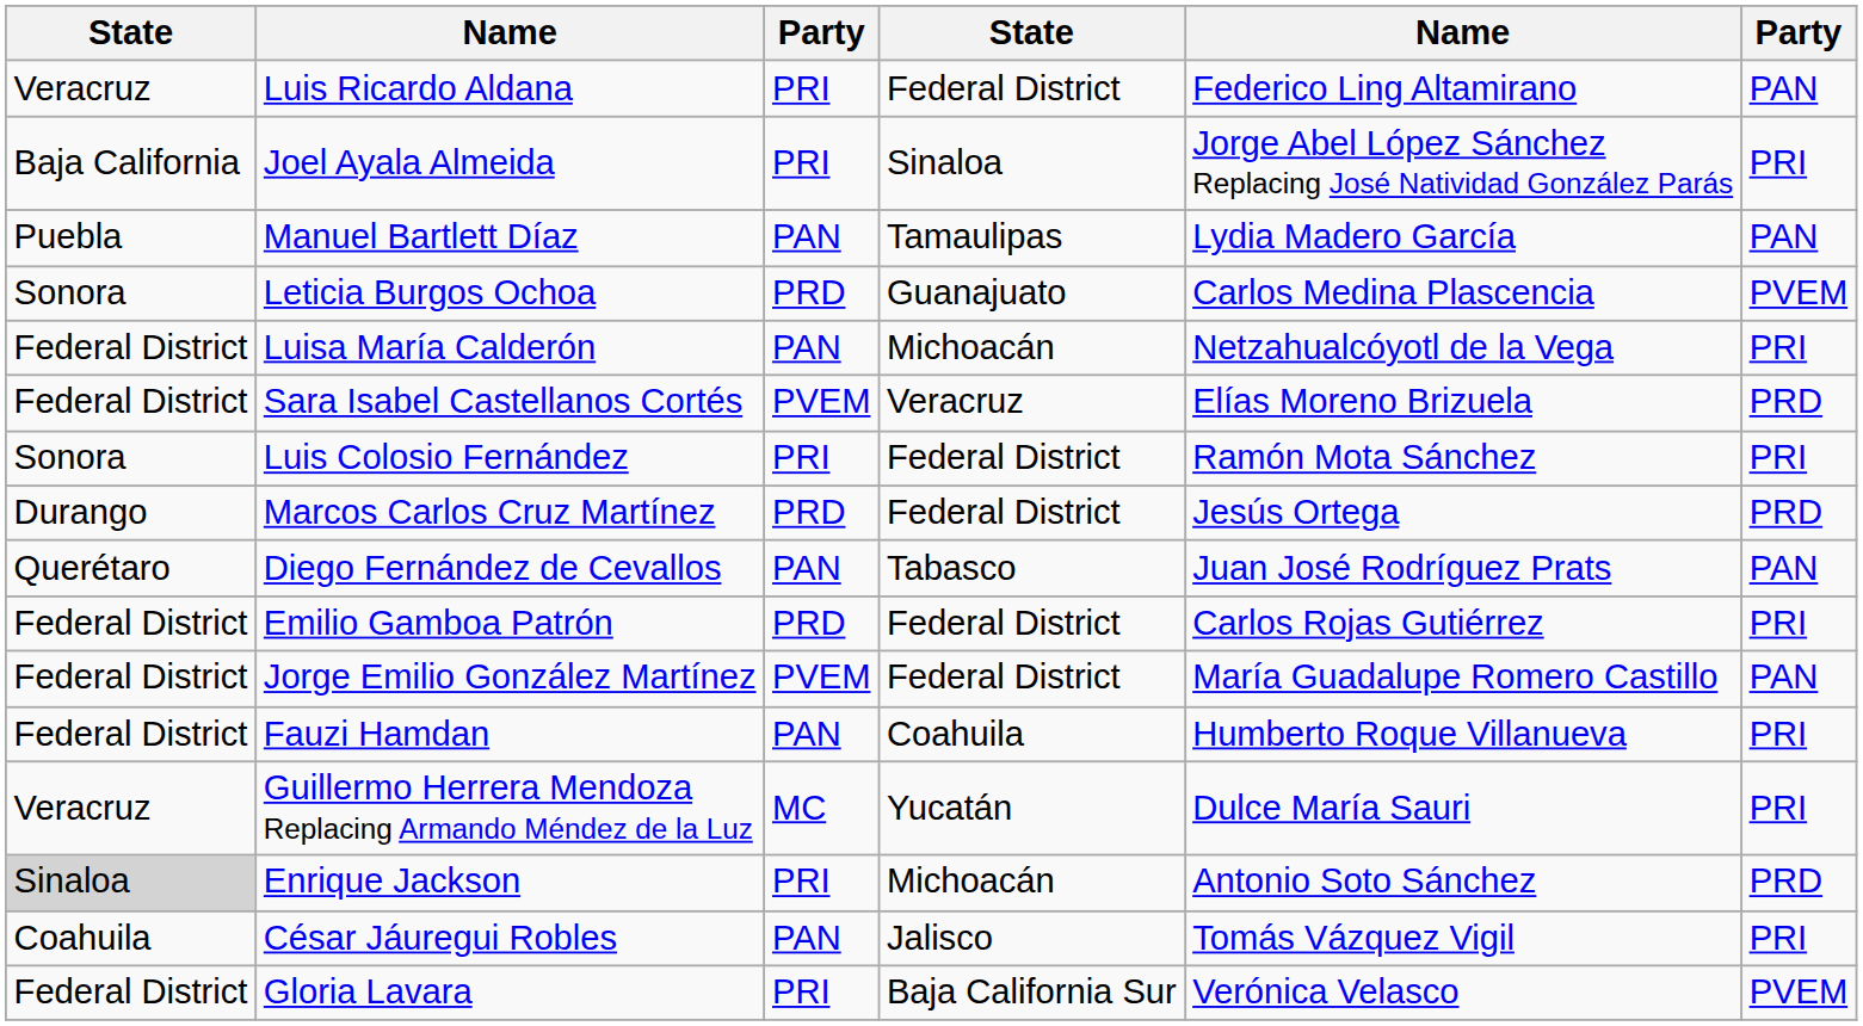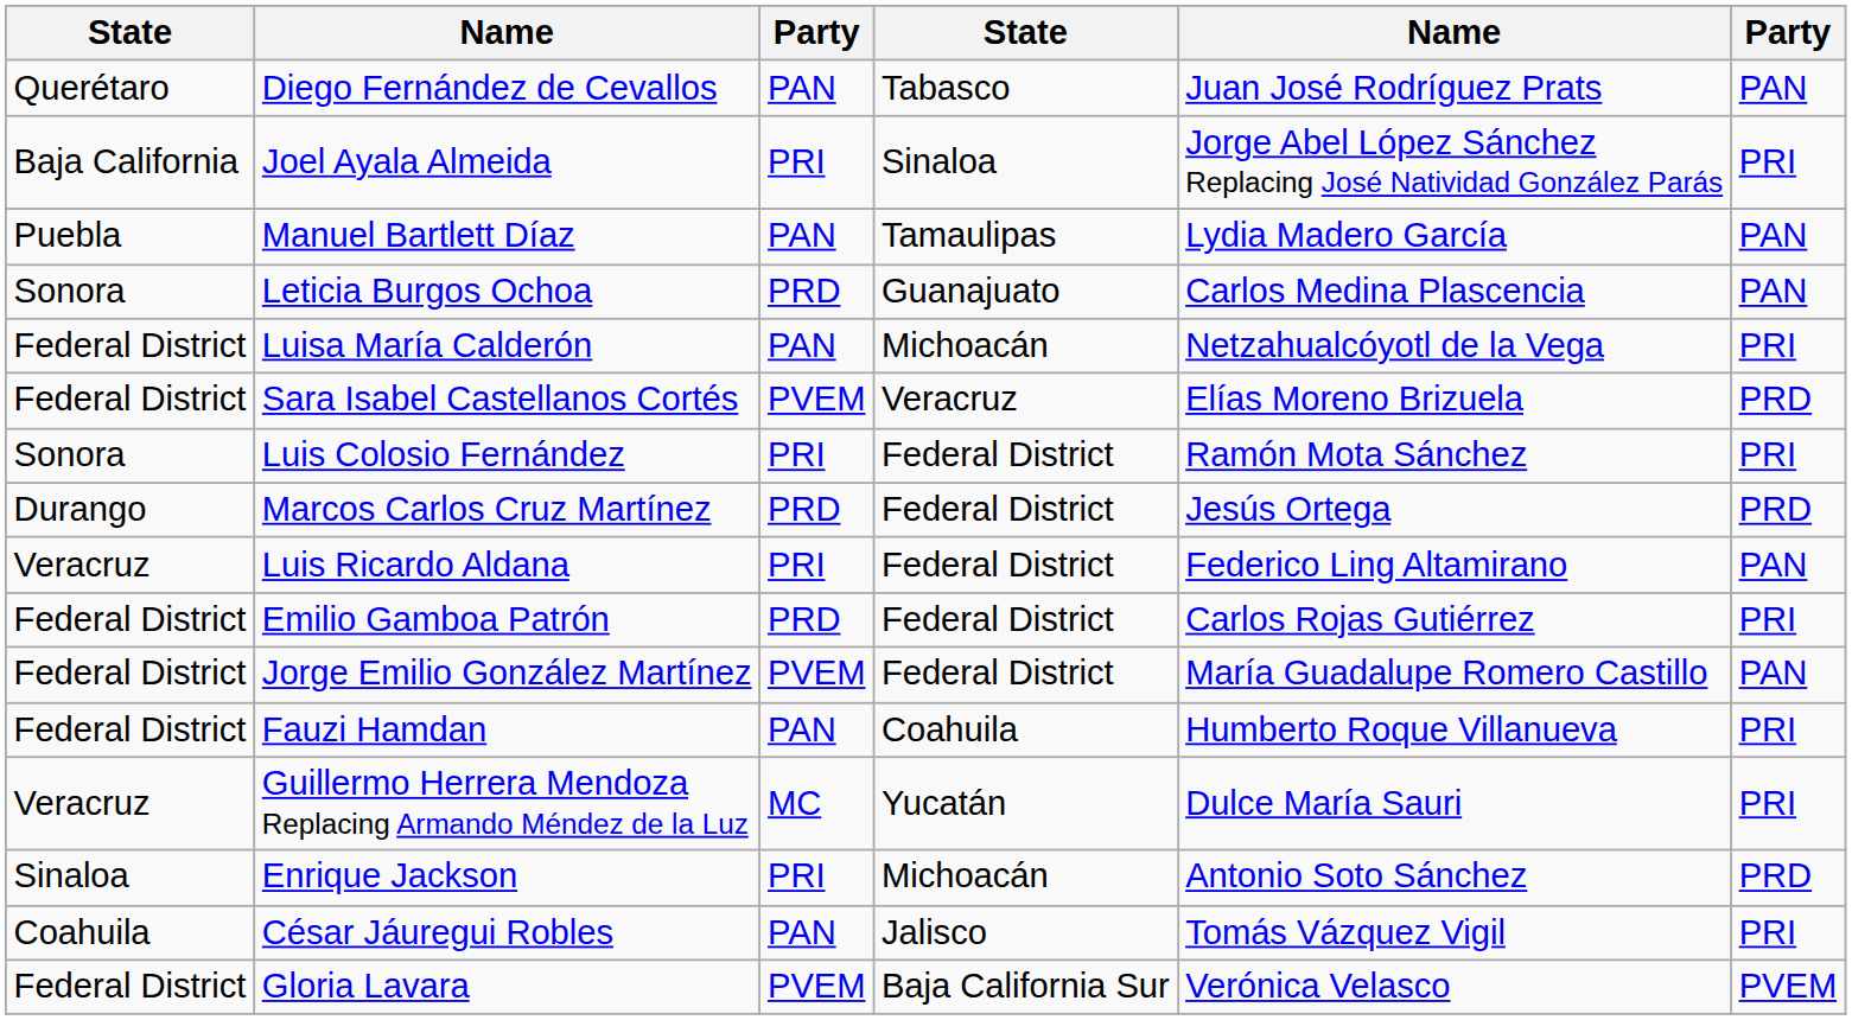 <table class="wikitable">
 <tr>
 <th>State</th>
 <th>Name</th>
 <th>Party</th>
 <th>State</th>
 <th>Name</th>
 <th>Party</th>
 </tr>
 <tr>
-<td>Veracruz</td>
-<td><a href='#'>Luis Ricardo Aldana</a></td>
-<td><a href='#'>PRI</a></td>
-<td>Federal District</td>
-<td><a href='#'>Federico Ling Altamirano</a></td>
+<td>Querétaro</td>
+<td><a href='#'>Diego Fernández de Cevallos</a></td>
+<td><a href='#'>PAN</a></td>
+<td>Tabasco</td>
+<td><a href='#'>Juan José Rodríguez Prats</a></td>
 <td><a href='#'>PAN</a></td>
 </tr>
 <tr>
 <td>Baja California</td>
 <td><a href='#'>Joel Ayala Almeida</a></td>
 <td><a href='#'>PRI</a></td>
 <td>Sinaloa</td>
 <td><a href='#'>Jorge Abel López Sánchez</a><br><small>Replacing <a href='#'>José Natividad González Parás</a></small><br></td>
 <td><a href='#'>PRI</a></td>
 </tr>
 <tr>
 <td>Puebla</td>
 <td><a href='#'>Manuel Bartlett Díaz</a></td>
 <td><a href='#'>PAN</a></td>
 <td>Tamaulipas</td>
 <td><a href='#'>Lydia Madero García</a></td>
 <td><a href='#'>PAN</a></td>
 </tr>
 <tr>
 <td>Sonora</td>
 <td><a href='#'>Leticia Burgos Ochoa</a></td>
 <td><a href='#'>PRD</a></td>
 <td>Guanajuato</td>
 <td><a href='#'>Carlos Medina Plascencia</a></td>
-<td><a href='#'>PVEM</a></td>
+<td><a href='#'>PAN</a></td>
 </tr>
 <tr>
 <td>Federal District</td>
 <td><a href='#'>Luisa María Calderón</a></td>
 <td><a href='#'>PAN</a></td>
 <td>Michoacán</td>
 <td><a href='#'>Netzahualcóyotl de la Vega</a></td>
 <td><a href='#'>PRI</a></td>
 </tr>
 <tr>
 <td>Federal District</td>
 <td><a href='#'>Sara Isabel Castellanos Cortés</a></td>
 <td><a href='#'>PVEM</a></td>
 <td>Veracruz</td>
 <td><a href='#'>Elías Moreno Brizuela</a></td>
 <td><a href='#'>PRD</a></td>
 </tr>
 <tr>
 <td>Sonora</td>
 <td><a href='#'>Luis Colosio Fernández</a></td>
 <td><a href='#'>PRI</a></td>
 <td>Federal District</td>
 <td><a href='#'>Ramón Mota Sánchez</a></td>
 <td><a href='#'>PRI</a></td>
 </tr>
 <tr>
 <td>Durango</td>
 <td><a href='#'>Marcos Carlos Cruz Martínez</a></td>
 <td><a href='#'>PRD</a></td>
 <td>Federal District</td>
 <td><a href='#'>Jesús Ortega</a></td>
 <td><a href='#'>PRD</a></td>
 </tr>
 <tr>
-<td>Querétaro</td>
-<td><a href='#'>Diego Fernández de Cevallos</a></td>
-<td><a href='#'>PAN</a></td>
-<td>Tabasco</td>
-<td><a href='#'>Juan José Rodríguez Prats</a></td>
+<td>Veracruz</td>
+<td><a href='#'>Luis Ricardo Aldana</a></td>
+<td><a href='#'>PRI</a></td>
+<td>Federal District</td>
+<td><a href='#'>Federico Ling Altamirano</a></td>
 <td><a href='#'>PAN</a></td>
 </tr>
 <tr>
 <td>Federal District</td>
 <td><a href='#'>Emilio Gamboa Patrón</a></td>
 <td><a href='#'>PRD</a></td>
 <td>Federal District</td>
 <td><a href='#'>Carlos Rojas Gutiérrez</a></td>
 <td><a href='#'>PRI</a></td>
 </tr>
 <tr>
 <td>Federal District</td>
 <td><a href='#'>Jorge Emilio González Martínez</a></td>
 <td><a href='#'>PVEM</a></td>
 <td>Federal District</td>
 <td><a href='#'>María Guadalupe Romero Castillo</a></td>
 <td><a href='#'>PAN</a></td>
 </tr>
 <tr>
 <td>Federal District</td>
 <td><a href='#'>Fauzi Hamdan</a></td>
 <td><a href='#'>PAN</a></td>
 <td>Coahuila</td>
 <td><a href='#'>Humberto Roque Villanueva</a></td>
 <td><a href='#'>PRI</a></td>
 </tr>
 <tr>
 <td>Veracruz</td>
 <td><a href='#'>Guillermo Herrera Mendoza</a><br><small>Replacing <a href='#'>Armando Méndez de la Luz</a></small><br></td>
 <td><a href='#'>MC</a></td>
 <td>Yucatán</td>
 <td><a href='#'>Dulce María Sauri</a></td>
 <td><a href='#'>PRI</a></td>
 </tr>
 <tr>
-<td style="background: lightgrey;">Sinaloa</td>
+<td>Sinaloa</td>
 <td><a href='#'>Enrique Jackson</a></td>
 <td><a href='#'>PRI</a></td>
 <td>Michoacán</td>
 <td><a href='#'>Antonio Soto Sánchez</a></td>
 <td><a href='#'>PRD</a></td>
 </tr>
 <tr>
 <td>Coahuila</td>
 <td><a href='#'>César Jáuregui Robles</a></td>
 <td><a href='#'>PAN</a></td>
 <td>Jalisco</td>
 <td><a href='#'>Tomás Vázquez Vigil</a></td>
 <td><a href='#'>PRI</a></td>
 </tr>
 <tr>
 <td>Federal District</td>
 <td><a href='#'>Gloria Lavara</a></td>
-<td><a href='#'>PRI</a></td>
+<td><a href='#'>PVEM</a></td>
 <td>Baja California Sur</td>
 <td><a href='#'>Verónica Velasco</a></td>
 <td><a href='#'>PVEM</a></td>
 </tr>
 </table>
